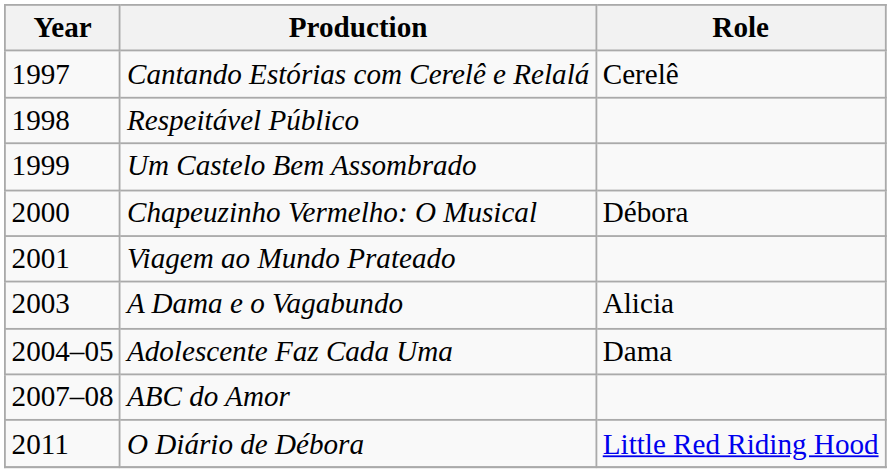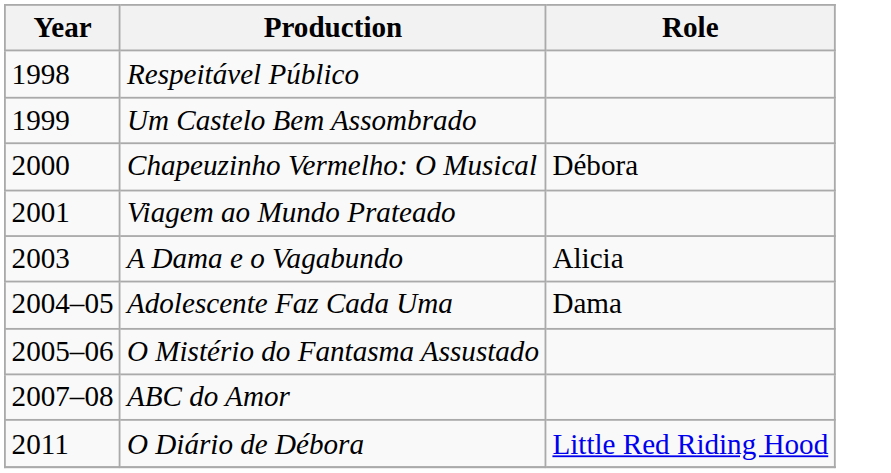 <table class="wikitable">
 <tr>
 <th>Year</th>
 <th>Production</th>
 <th>Role</th>
-</tr>
-<tr>
-<td>1997</td>
-<td><em>Cantando Estórias com Cerelê e Relalá</em></td>
-<td>Cerelê</td>
 </tr>
 <tr>
 <td>1998</td>
 <td><em>Respeitável Público</em></td>
 <td></td>
 </tr>
 <tr>
 <td>1999</td>
 <td><em>Um Castelo Bem Assombrado</em></td>
 <td></td>
 </tr>
 <tr>
 <td>2000</td>
 <td><em>Chapeuzinho Vermelho: O Musical</em></td>
 <td>Débora</td>
 </tr>
 <tr>
 <td>2001</td>
 <td><em>Viagem ao Mundo Prateado</em></td>
 <td></td>
 </tr>
 <tr>
 <td>2003</td>
 <td><em>A Dama e o Vagabundo</em></td>
 <td>Alicia</td>
 </tr>
 <tr>
 <td>2004–05</td>
 <td><em>Adolescente Faz Cada Uma</em></td>
 <td>Dama</td>
 </tr>
 <tr>
+<td>2005–06</td>
+<td><em>O Mistério do Fantasma Assustado</em></td>
+<td></td>
+</tr>
+<tr>
 <td>2007–08</td>
 <td><em>ABC do Amor</em></td>
 <td></td>
 </tr>
 <tr>
 <td>2011</td>
 <td><em>O Diário de Débora</em></td>
 <td><a href='#'>Little Red Riding Hood</a></td>
 </tr>
 <tr>
 </tr>
 </table>
